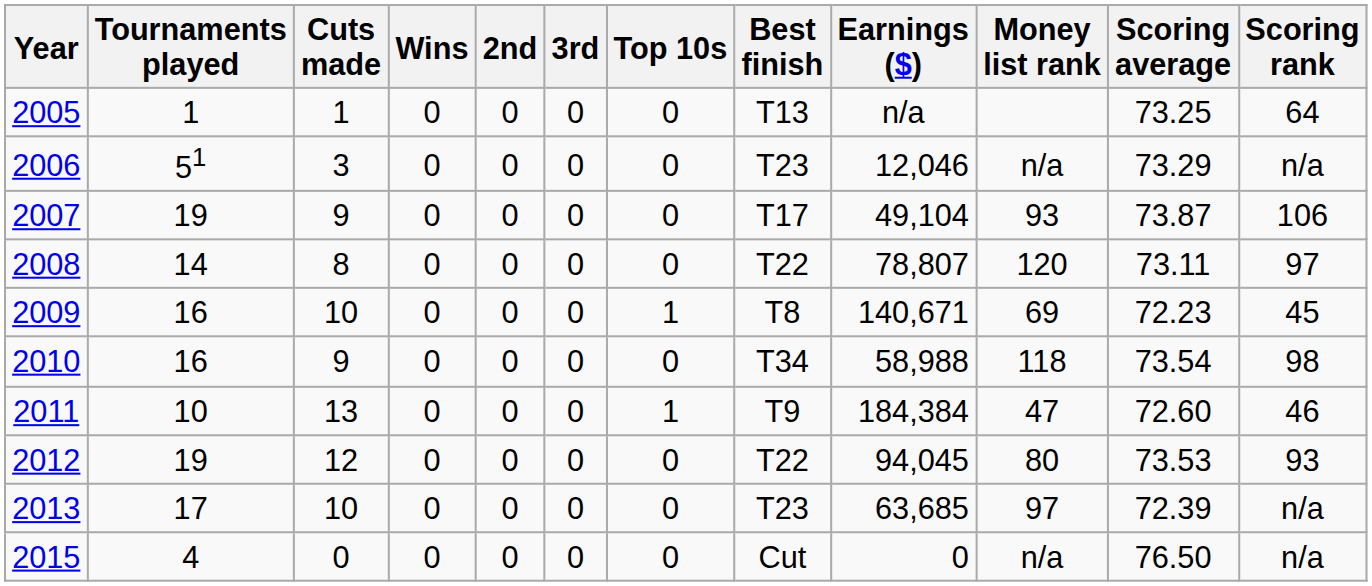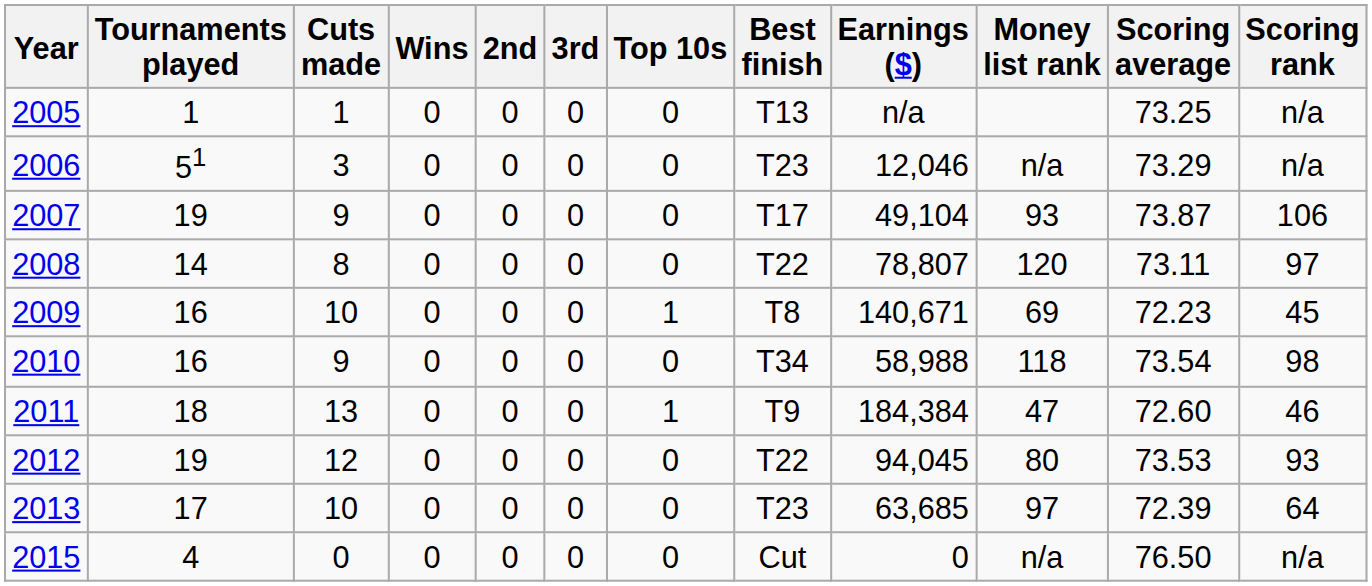 <table class="wikitable" style="text-align:center; font-size: 95%;">
 <tr>
 <th>Year</th>
 <th>Tournaments <br>played</th>
 <th>Cuts <br>made</th>
 <th>Wins</th>
 <th>2nd</th>
 <th>3rd</th>
 <th>Top 10s</th>
 <th>Best <br>finish</th>
 <th>Earnings<br>(<a href='#'>$</a>)</th>
 <th>Money <br>list rank</th>
 <th>Scoring <br>average</th>
 <th>Scoring<br>rank</th>
 </tr>
 <tr>
 <td><a href='#'>2005</a></td>
 <td>1</td>
 <td>1</td>
 <td>0</td>
 <td>0</td>
 <td>0</td>
 <td>0</td>
 <td>T13</td>
 <td>n/a</td>
 <td></td>
 <td>73.25</td>
-<td>64</td>
+<td>n/a</td>
 </tr>
 <tr>
 <td><a href='#'>2006</a></td>
 <td>5<sup>1</sup></td>
 <td>3</td>
 <td>0</td>
 <td>0</td>
 <td>0</td>
 <td>0</td>
 <td>T23</td>
 <td align="right">12,046</td>
 <td>n/a</td>
 <td>73.29</td>
 <td>n/a</td>
 </tr>
 <tr>
 <td><a href='#'>2007</a></td>
 <td>19</td>
 <td>9</td>
 <td>0</td>
 <td>0</td>
 <td>0</td>
 <td>0</td>
 <td>T17</td>
 <td align="right">49,104</td>
 <td>93</td>
 <td>73.87</td>
 <td>106</td>
 </tr>
 <tr>
 <td><a href='#'>2008</a></td>
 <td>14</td>
 <td>8</td>
 <td>0</td>
 <td>0</td>
 <td>0</td>
 <td>0</td>
 <td>T22</td>
 <td align="right">78,807</td>
 <td>120</td>
 <td>73.11</td>
 <td>97</td>
 </tr>
 <tr>
 <td><a href='#'>2009</a></td>
 <td>16</td>
 <td>10</td>
 <td>0</td>
 <td>0</td>
 <td>0</td>
 <td>1</td>
 <td>T8</td>
 <td align="right">140,671</td>
 <td>69</td>
 <td>72.23</td>
 <td>45</td>
 </tr>
 <tr>
 <td><a href='#'>2010</a></td>
 <td>16</td>
 <td>9</td>
 <td>0</td>
 <td>0</td>
 <td>0</td>
 <td>0</td>
 <td>T34</td>
 <td align="right">58,988</td>
 <td>118</td>
 <td>73.54</td>
 <td>98</td>
 </tr>
 <tr>
 <td><a href='#'>2011</a></td>
-<td>10</td>
+<td>18</td>
 <td>13</td>
 <td>0</td>
 <td>0</td>
 <td>0</td>
 <td>1</td>
 <td>T9</td>
 <td align="right">184,384</td>
 <td>47</td>
 <td>72.60</td>
 <td>46</td>
 </tr>
 <tr>
 <td><a href='#'>2012</a></td>
 <td>19</td>
 <td>12</td>
 <td>0</td>
 <td>0</td>
 <td>0</td>
 <td>0</td>
 <td>T22</td>
 <td align="right">94,045</td>
 <td>80</td>
 <td>73.53</td>
 <td>93</td>
 </tr>
 <tr>
 <td><a href='#'>2013</a></td>
 <td>17</td>
 <td>10</td>
 <td>0</td>
 <td>0</td>
 <td>0</td>
 <td>0</td>
 <td>T23</td>
 <td align="right">63,685</td>
 <td>97</td>
 <td>72.39</td>
-<td>n/a</td>
+<td>64</td>
 </tr>
 <tr>
 <td><a href='#'>2015</a></td>
 <td>4</td>
 <td>0</td>
 <td>0</td>
 <td>0</td>
 <td>0</td>
 <td>0</td>
 <td>Cut</td>
 <td align="right">0</td>
 <td>n/a</td>
 <td>76.50</td>
 <td>n/a</td>
 </tr>
 </table>
